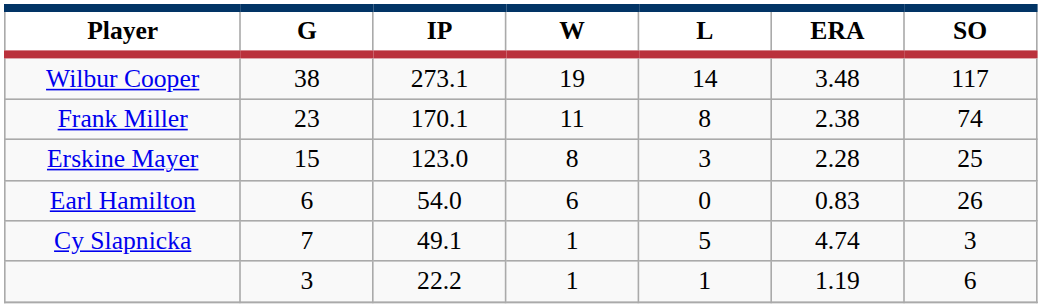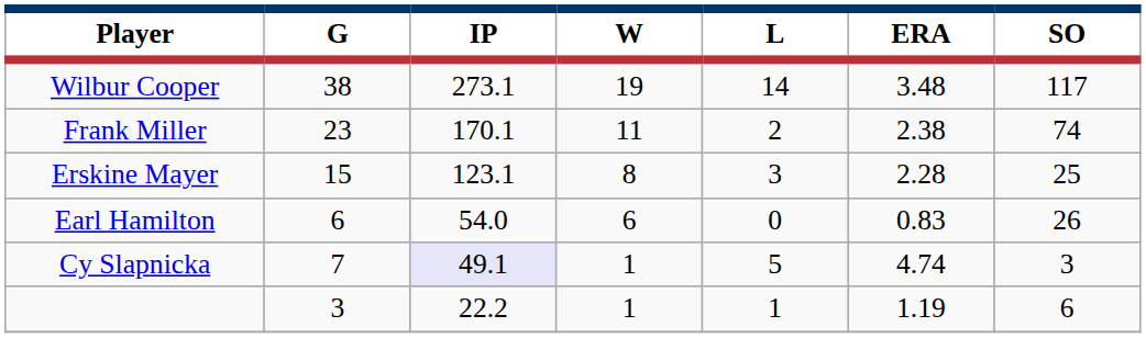 <table class="wikitable sortable">
 <tr>
 <th style="background:#FFFFFF; border-top:#023465 5px solid; border-bottom:#ba313c 5px solid;" width="16%">Player</th>
 <th style="background:#FFFFFF; border-top:#023465 5px solid; border-bottom:#ba313c 5px solid;" width="9%">G</th>
 <th style="background:#FFFFFF; border-top:#023465 5px solid; border-bottom:#ba313c 5px solid;" width="9%">IP</th>
 <th style="background:#FFFFFF; border-top:#023465 5px solid; border-bottom:#ba313c 5px solid;" width="9%">W</th>
 <th style="background:#FFFFFF; border-top:#023465 5px solid; border-bottom:#ba313c 5px solid;" width="9%">L</th>
 <th style="background:#FFFFFF; border-top:#023465 5px solid; border-bottom:#ba313c 5px solid;" width="9%">ERA</th>
 <th style="background:#FFFFFF; border-top:#023465 5px solid; border-bottom:#ba313c 5px solid;" width="9%">SO</th>
 </tr>
 <tr align="center">
 <td><a href='#'>Wilbur Cooper</a></td>
 <td>38</td>
 <td>273.1</td>
 <td>19</td>
 <td>14</td>
 <td>3.48</td>
 <td>117</td>
 </tr>
 <tr align=center>
 <td><a href='#'>Frank Miller</a></td>
 <td>23</td>
 <td>170.1</td>
 <td>11</td>
-<td>8</td>
+<td>2</td>
 <td>2.38</td>
 <td>74</td>
 </tr>
 <tr align=center>
 <td><a href='#'>Erskine Mayer</a></td>
 <td>15</td>
-<td>123.0</td>
+<td>123.1</td>
 <td>8</td>
 <td>3</td>
 <td>2.28</td>
 <td>25</td>
 </tr>
 <tr align=center>
 <td><a href='#'>Earl Hamilton</a></td>
 <td>6</td>
 <td>54.0</td>
 <td>6</td>
 <td>0</td>
 <td>0.83</td>
 <td>26</td>
 </tr>
 <tr align=center>
 <td><a href='#'>Cy Slapnicka</a></td>
 <td>7</td>
-<td>49.1</td>
+<td style="background: lavender;">49.1</td>
 <td>1</td>
 <td>5</td>
 <td>4.74</td>
 <td>3</td>
 </tr>
 <tr align=center>
 <td></td>
 <td>3</td>
 <td>22.2</td>
 <td>1</td>
 <td>1</td>
 <td>1.19</td>
 <td>6</td>
 </tr>
 <tr align="center">
 </tr>
 </table>
